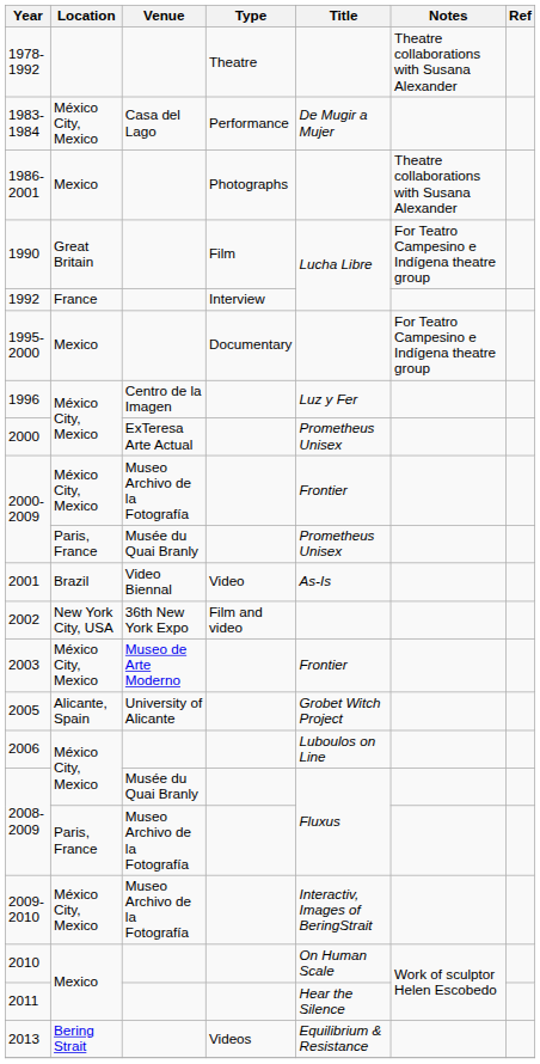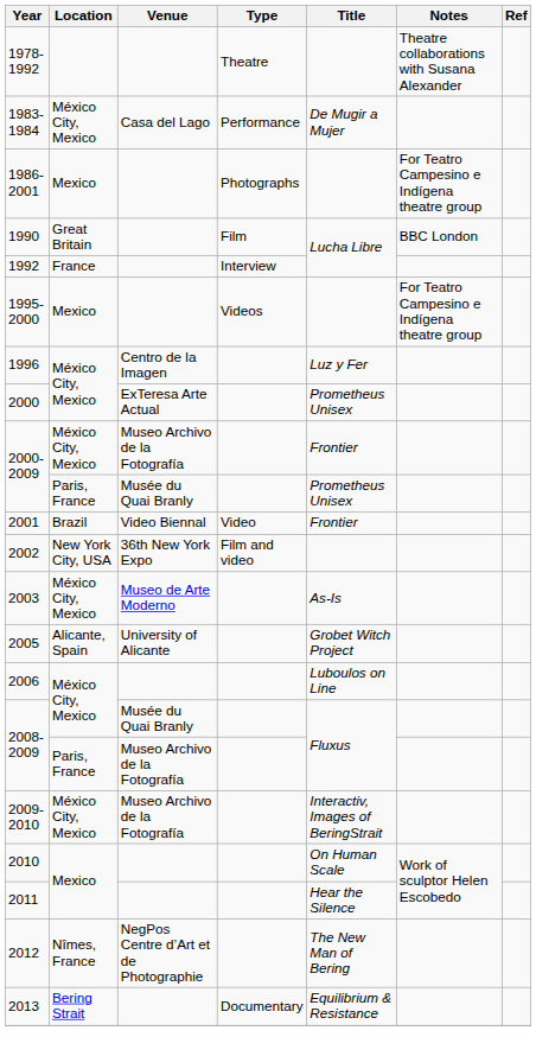 <table class="wikitable sortable">
 <tr>
 <th>Year</th>
 <th>Location</th>
 <th>Venue</th>
 <th>Type</th>
 <th>Title</th>
 <th>Notes</th>
 <th>Ref</th>
 </tr>
 <tr>
 <td>1978-1992</td>
 <td></td>
 <td></td>
 <td>Theatre</td>
 <td></td>
 <td>Theatre collaborations with Susana Alexander</td>
 <td></td>
 </tr>
 <tr>
 <td>1983-1984</td>
 <td>México City, Mexico</td>
 <td>Casa del Lago</td>
 <td>Performance</td>
 <td><em>De Mugir a Mujer</em></td>
 <td></td>
 <td></td>
 </tr>
 <tr>
 <td>1986-2001</td>
 <td>Mexico</td>
 <td></td>
 <td>Photographs</td>
 <td></td>
-<td>Theatre collaborations with Susana Alexander</td>
+<td>For Teatro Campesino e Indígena theatre group</td>
 <td></td>
 </tr>
 <tr>
 <td>1990</td>
 <td>Great Britain</td>
 <td></td>
 <td>Film</td>
 <td rowspan="2"><em>Lucha Libre</em></td>
-<td>For Teatro Campesino e Indígena theatre group</td>
+<td>BBC London</td>
 <td></td>
 </tr>
 <tr>
 <td>1992</td>
 <td>France</td>
 <td></td>
 <td>Interview</td>
 <td></td>
 <td></td>
 </tr>
 <tr>
 <td>1995-2000</td>
 <td>Mexico</td>
 <td></td>
-<td>Documentary</td>
+<td>Videos</td>
 <td></td>
 <td>For Teatro Campesino e Indígena theatre group</td>
 <td></td>
 </tr>
 <tr>
 <td>1996</td>
 <td rowspan="2">México City, Mexico</td>
 <td>Centro de la Imagen</td>
 <td></td>
 <td><em>Luz y Fer</em></td>
 <td></td>
 <td></td>
 </tr>
 <tr>
 <td>2000</td>
 <td>ExTeresa Arte Actual</td>
 <td></td>
 <td><em>Prometheus Unisex</em></td>
 <td></td>
 <td></td>
 </tr>
 <tr>
 <td rowspan="2">2000-2009</td>
 <td>México City, Mexico</td>
 <td>Museo Archivo de la Fotografía</td>
 <td></td>
 <td><em>Frontier</em></td>
 <td></td>
 <td></td>
 </tr>
 <tr>
 <td>Paris, France</td>
 <td>Musée du Quai Branly</td>
 <td></td>
 <td><em>Prometheus Unisex</em></td>
 <td></td>
 <td></td>
 </tr>
 <tr>
 <td>2001</td>
 <td>Brazil</td>
 <td>Video Biennal</td>
 <td>Video</td>
-<td><em>As-Is</em></td>
+<td><em>Frontier</em></td>
 <td></td>
 <td></td>
 </tr>
 <tr>
 <td>2002</td>
 <td>New York City, USA</td>
 <td>36th New York Expo</td>
 <td>Film and video</td>
 <td></td>
 <td></td>
 <td></td>
 </tr>
 <tr>
 <td>2003</td>
 <td>México City, Mexico</td>
 <td><a href='#'>Museo de Arte Moderno</a></td>
 <td></td>
-<td><em>Frontier</em></td>
+<td><em>As-Is</em></td>
 <td></td>
 <td></td>
 </tr>
 <tr>
 <td>2005</td>
 <td>Alicante, Spain</td>
 <td>University of Alicante</td>
 <td></td>
 <td><em>Grobet Witch Project</em></td>
 <td></td>
 <td></td>
 </tr>
 <tr>
 <td>2006</td>
 <td rowspan="2">México City, Mexico</td>
 <td></td>
 <td></td>
 <td><em>Luboulos on Line</em></td>
 <td></td>
 <td></td>
 </tr>
 <tr>
 <td rowspan="2">2008-2009</td>
 <td>Musée du Quai Branly</td>
 <td></td>
 <td rowspan="2"><em>Fluxus</em></td>
 <td></td>
 <td></td>
 </tr>
 <tr>
 <td>Paris, France</td>
 <td>Museo Archivo de la Fotografía</td>
 <td></td>
 <td></td>
 <td></td>
 </tr>
 <tr>
 <td>2009-2010</td>
 <td>México City, Mexico</td>
 <td>Museo Archivo de la Fotografía</td>
 <td></td>
 <td><em>Interactiv, Images of BeringStrait</em></td>
 <td></td>
 <td></td>
 </tr>
 <tr>
 <td>2010</td>
 <td rowspan="2">Mexico</td>
 <td></td>
 <td></td>
 <td><em>On Human Scale</em></td>
 <td rowspan="2">Work of sculptor Helen Escobedo</td>
 <td></td>
 </tr>
 <tr>
 <td>2011</td>
 <td></td>
 <td></td>
 <td><em>Hear the Silence</em></td>
 <td></td>
 </tr>
 <tr>
+<td>2012</td>
+<td>Nîmes, France</td>
+<td>NegPos Centre d’Art et de Photographie</td>
+<td></td>
+<td><em>The New Man of Bering</em></td>
+<td></td>
+<td></td>
+</tr>
+<tr>
 <td>2013</td>
 <td><a href='#'>Bering Strait</a></td>
 <td></td>
-<td>Videos</td>
+<td>Documentary</td>
 <td><em>Equilibrium & Resistance</em></td>
 <td></td>
 <td></td>
 </tr>
 <tr>
 </tr>
 </table>
